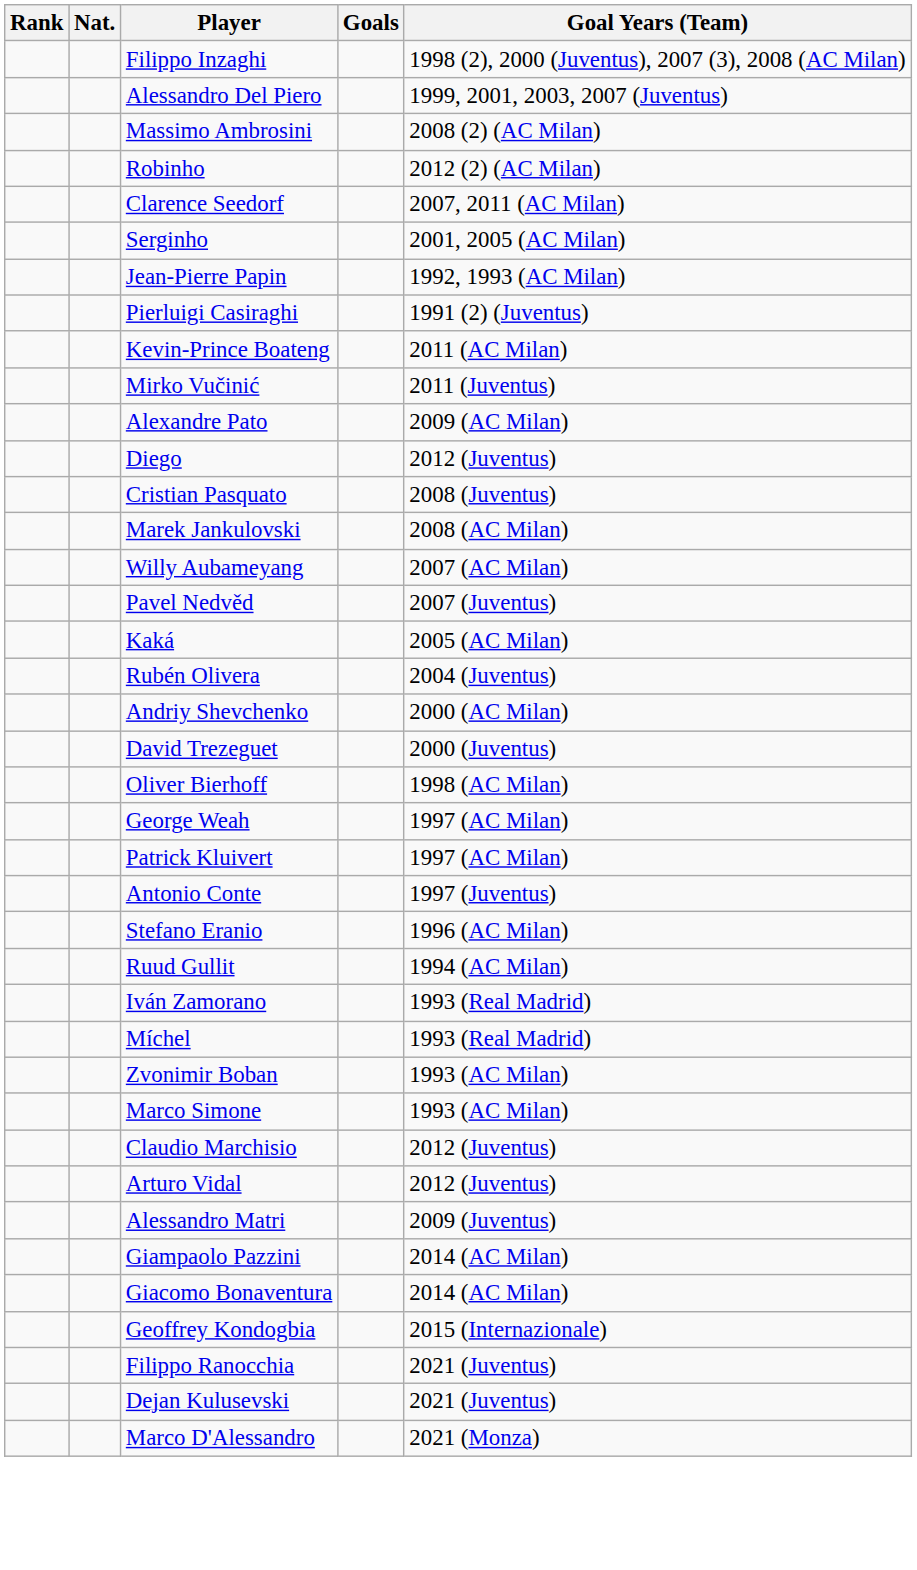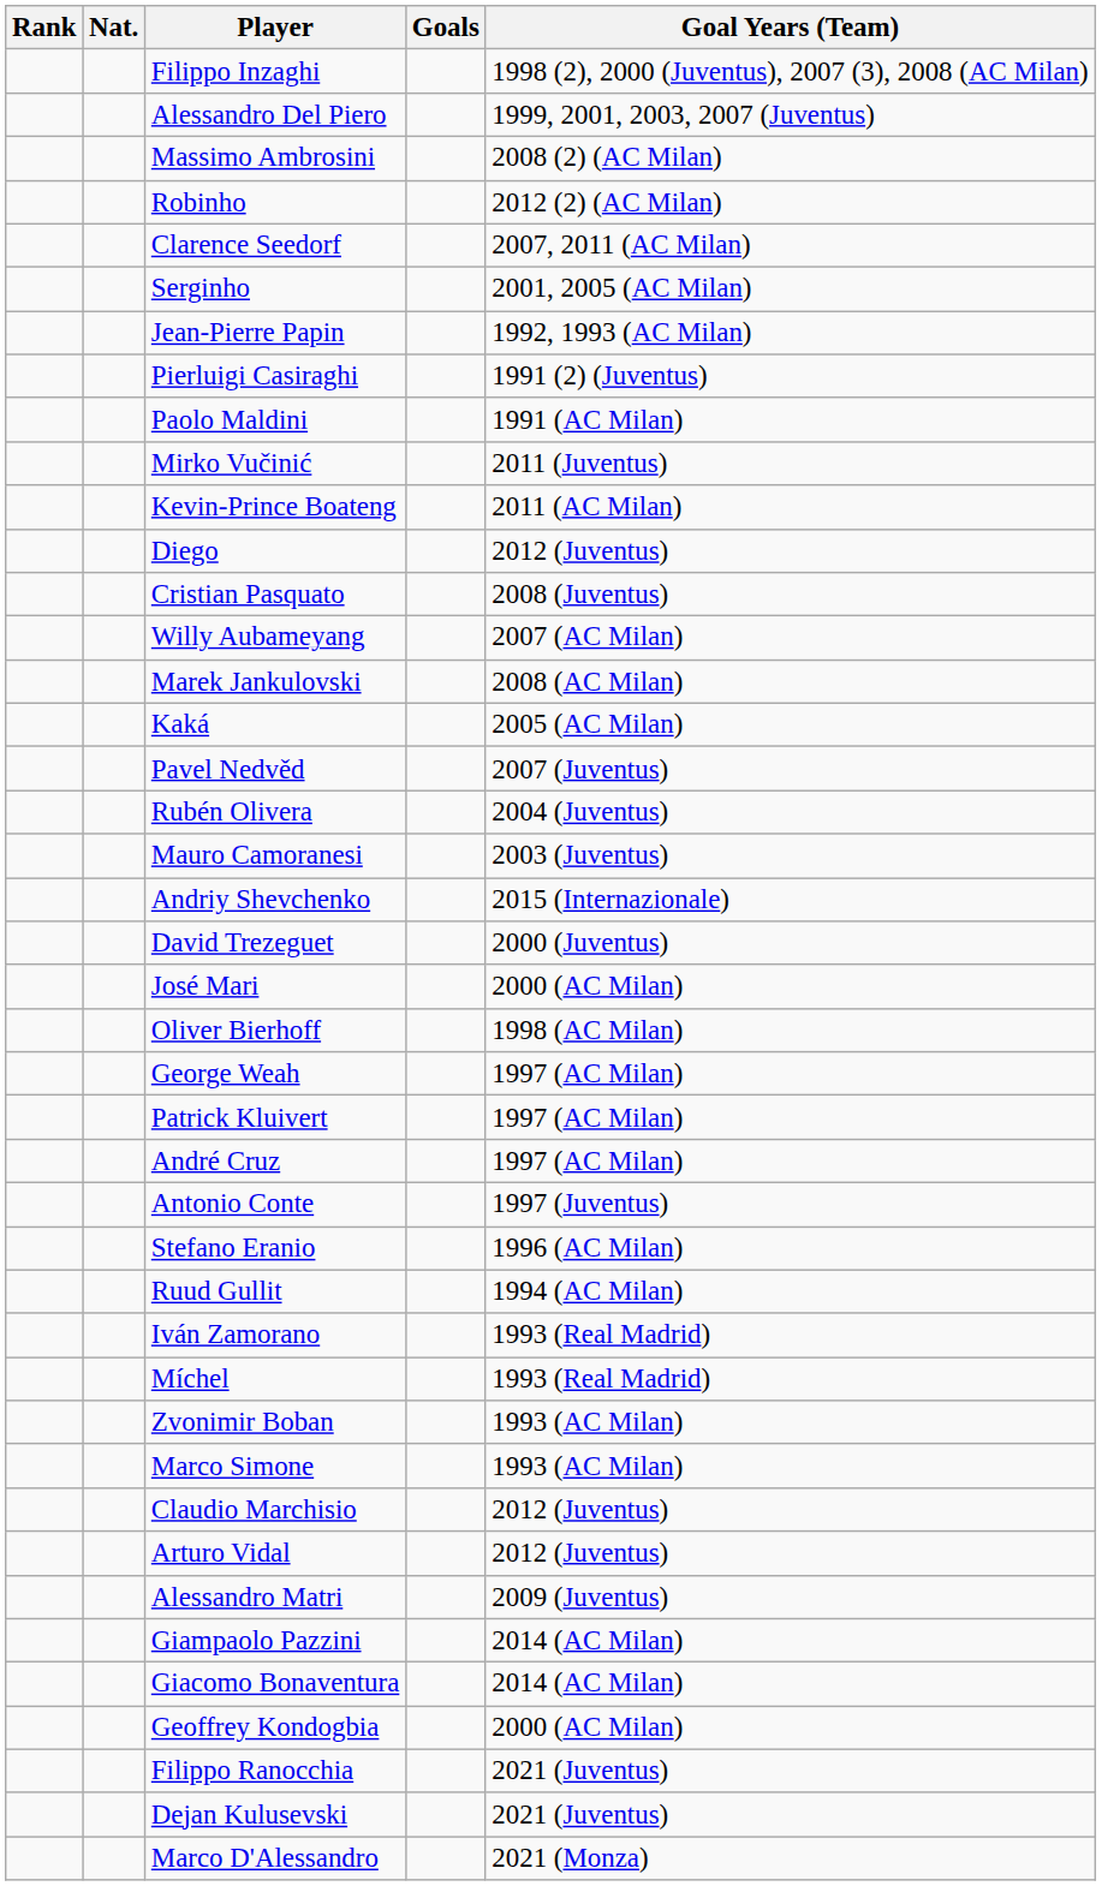 <table class="wikitable">
 <tr>
 <th>Rank</th>
 <th>Nat.</th>
 <th>Player</th>
 <th>Goals</th>
 <th>Goal Years (Team)</th>
 </tr>
 <tr>
 <td></td>
 <td align=center></td>
 <td><a href='#'>Filippo Inzaghi</a></td>
 <td></td>
 <td>1998 (2), 2000 (<a href='#'>Juventus</a>), 2007 (3), 2008 (<a href='#'>AC Milan</a>)</td>
 </tr>
 <tr>
 <td></td>
 <td align=center></td>
 <td><a href='#'>Alessandro Del Piero</a></td>
 <td></td>
 <td>1999, 2001, 2003, 2007 (<a href='#'>Juventus</a>)</td>
 </tr>
 <tr>
 <td></td>
 <td align=center></td>
 <td><a href='#'>Massimo Ambrosini</a></td>
 <td></td>
 <td>2008 (2) (<a href='#'>AC Milan</a>)</td>
 </tr>
 <tr>
 <td></td>
 <td align=center></td>
 <td><a href='#'>Robinho</a></td>
 <td></td>
 <td>2012 (2) (<a href='#'>AC Milan</a>)</td>
 </tr>
 <tr>
 <td></td>
 <td align=center></td>
 <td><a href='#'>Clarence Seedorf</a></td>
 <td></td>
 <td>2007, 2011 (<a href='#'>AC Milan</a>)</td>
 </tr>
 <tr>
 <td></td>
 <td align=center></td>
 <td><a href='#'>Serginho</a></td>
 <td></td>
 <td>2001, 2005 (<a href='#'>AC Milan</a>)</td>
 </tr>
 <tr>
 <td></td>
 <td align=center></td>
 <td><a href='#'>Jean-Pierre Papin</a></td>
 <td></td>
 <td>1992, 1993 (<a href='#'>AC Milan</a>)</td>
 </tr>
 <tr>
 <td></td>
 <td align=center></td>
 <td><a href='#'>Pierluigi Casiraghi</a></td>
 <td></td>
 <td>1991 (2) (<a href='#'>Juventus</a>)</td>
 </tr>
 <tr>
 <td></td>
 <td align=center></td>
-<td><a href='#'>Kevin-Prince Boateng</a></td>
+<td><a href='#'>Paolo Maldini</a></td>
 <td></td>
-<td>2011 (<a href='#'>AC Milan</a>)</td>
+<td>1991 (<a href='#'>AC Milan</a>)</td>
 </tr>
 <tr>
 <td></td>
 <td align=center></td>
 <td><a href='#'>Mirko Vučinić</a></td>
 <td></td>
 <td>2011 (<a href='#'>Juventus</a>)</td>
 </tr>
 <tr>
 <td></td>
 <td align=center></td>
-<td><a href='#'>Alexandre Pato</a></td>
+<td><a href='#'>Kevin-Prince Boateng</a></td>
 <td></td>
-<td>2009 (<a href='#'>AC Milan</a>)</td>
+<td>2011 (<a href='#'>AC Milan</a>)</td>
 </tr>
 <tr>
 <td></td>
 <td align=center></td>
 <td><a href='#'>Diego</a></td>
 <td></td>
 <td>2012 (<a href='#'>Juventus</a>)</td>
 </tr>
 <tr>
 <td></td>
 <td align=center></td>
 <td><a href='#'>Cristian Pasquato</a></td>
 <td></td>
 <td>2008 (<a href='#'>Juventus</a>)</td>
 </tr>
 <tr>
 <td></td>
 <td align=center></td>
+<td><a href='#'>Willy Aubameyang</a></td>
+<td></td>
+<td>2007 (<a href='#'>AC Milan</a>)</td>
+</tr>
+<tr>
+<td></td>
+<td align=center></td>
 <td><a href='#'>Marek Jankulovski</a></td>
 <td></td>
 <td>2008 (<a href='#'>AC Milan</a>)</td>
 </tr>
 <tr>
 <td></td>
 <td align=center></td>
-<td><a href='#'>Willy Aubameyang</a></td>
+<td><a href='#'>Kaká</a></td>
 <td></td>
-<td>2007 (<a href='#'>AC Milan</a>)</td>
+<td>2005 (<a href='#'>AC Milan</a>)</td>
 </tr>
 <tr>
 <td></td>
 <td align=center></td>
 <td><a href='#'>Pavel Nedvěd</a></td>
 <td></td>
 <td>2007 (<a href='#'>Juventus</a>)</td>
 </tr>
 <tr>
 <td></td>
 <td align=center></td>
-<td><a href='#'>Kaká</a></td>
-<td></td>
-<td>2005 (<a href='#'>AC Milan</a>)</td>
-</tr>
-<tr>
-<td></td>
-<td align=center></td>
 <td><a href='#'>Rubén Olivera</a></td>
 <td></td>
 <td>2004 (<a href='#'>Juventus</a>)</td>
 </tr>
 <tr>
 <td></td>
 <td align=center></td>
+<td><a href='#'>Mauro Camoranesi</a></td>
+<td></td>
+<td>2003 (<a href='#'>Juventus</a>)</td>
+</tr>
+<tr>
+<td></td>
+<td align=center></td>
 <td><a href='#'>Andriy Shevchenko</a></td>
 <td></td>
-<td>2000 (<a href='#'>AC Milan</a>)</td>
+<td>2015 (<a href='#'>Internazionale</a>)</td>
 </tr>
 <tr>
 <td></td>
 <td align=center></td>
 <td><a href='#'>David Trezeguet</a></td>
 <td></td>
 <td>2000 (<a href='#'>Juventus</a>)</td>
+</tr>
+<tr>
+<td></td>
+<td align=center></td>
+<td><a href='#'>José Mari</a></td>
+<td></td>
+<td>2000 (<a href='#'>AC Milan</a>)</td>
 </tr>
 <tr>
 <td></td>
 <td align=center></td>
 <td><a href='#'>Oliver Bierhoff</a></td>
 <td></td>
 <td>1998 (<a href='#'>AC Milan</a>)</td>
 </tr>
 <tr>
 <td></td>
 <td align=center></td>
 <td><a href='#'>George Weah</a></td>
 <td></td>
 <td>1997 (<a href='#'>AC Milan</a>)</td>
 </tr>
 <tr>
 <td></td>
 <td align=center></td>
 <td><a href='#'>Patrick Kluivert</a></td>
+<td></td>
+<td>1997 (<a href='#'>AC Milan</a>)</td>
+</tr>
+<tr>
+<td></td>
+<td align=center></td>
+<td><a href='#'>André Cruz</a></td>
 <td></td>
 <td>1997 (<a href='#'>AC Milan</a>)</td>
 </tr>
 <tr>
 <td></td>
 <td align=center></td>
 <td><a href='#'>Antonio Conte</a></td>
 <td></td>
 <td>1997 (<a href='#'>Juventus</a>)</td>
 </tr>
 <tr>
 <td></td>
 <td align=center></td>
 <td><a href='#'>Stefano Eranio</a></td>
 <td></td>
 <td>1996 (<a href='#'>AC Milan</a>)</td>
 </tr>
 <tr>
 <td></td>
 <td align=center></td>
 <td><a href='#'>Ruud Gullit</a></td>
 <td></td>
 <td>1994 (<a href='#'>AC Milan</a>)</td>
 </tr>
 <tr>
 <td></td>
 <td align=center></td>
 <td><a href='#'>Iván Zamorano</a></td>
 <td></td>
 <td>1993 (<a href='#'>Real Madrid</a>)</td>
 </tr>
 <tr>
 <td></td>
 <td align=center></td>
 <td><a href='#'>Míchel</a></td>
 <td></td>
 <td>1993 (<a href='#'>Real Madrid</a>)</td>
 </tr>
 <tr>
 <td></td>
 <td align=center></td>
 <td><a href='#'>Zvonimir Boban</a></td>
 <td></td>
 <td>1993 (<a href='#'>AC Milan</a>)</td>
 </tr>
 <tr>
 <td></td>
 <td align=center></td>
 <td><a href='#'>Marco Simone</a></td>
 <td></td>
 <td>1993 (<a href='#'>AC Milan</a>)</td>
 </tr>
 <tr>
 <td></td>
 <td align=center></td>
 <td><a href='#'>Claudio Marchisio</a></td>
 <td></td>
 <td>2012 (<a href='#'>Juventus</a>)</td>
 </tr>
 <tr>
 <td></td>
 <td align=center></td>
 <td><a href='#'>Arturo Vidal</a></td>
 <td></td>
 <td>2012 (<a href='#'>Juventus</a>)</td>
 </tr>
 <tr>
 <td></td>
 <td align=center></td>
 <td><a href='#'>Alessandro Matri</a></td>
 <td></td>
 <td>2009 (<a href='#'>Juventus</a>)</td>
 </tr>
 <tr>
 <td></td>
 <td align=center></td>
 <td><a href='#'>Giampaolo Pazzini</a></td>
 <td></td>
 <td>2014 (<a href='#'>AC Milan</a>)</td>
 </tr>
 <tr>
 <td></td>
 <td align=center></td>
 <td><a href='#'>Giacomo Bonaventura</a></td>
 <td></td>
 <td>2014 (<a href='#'>AC Milan</a>)</td>
 </tr>
 <tr>
 <td></td>
 <td align=center></td>
 <td><a href='#'>Geoffrey Kondogbia</a></td>
 <td></td>
-<td>2015 (<a href='#'>Internazionale</a>)</td>
+<td>2000 (<a href='#'>AC Milan</a>)</td>
 </tr>
 <tr>
 <td></td>
 <td align=center></td>
 <td><a href='#'>Filippo Ranocchia</a></td>
 <td></td>
 <td>2021 (<a href='#'>Juventus</a>)</td>
 </tr>
 <tr>
 <td></td>
 <td align=center></td>
 <td><a href='#'>Dejan Kulusevski</a></td>
 <td></td>
 <td>2021 (<a href='#'>Juventus</a>)</td>
 </tr>
 <tr>
 <td></td>
 <td align=center></td>
 <td><a href='#'>Marco D'Alessandro</a></td>
 <td></td>
 <td>2021 (<a href='#'>Monza</a>)</td>
 </tr>
 </table>
